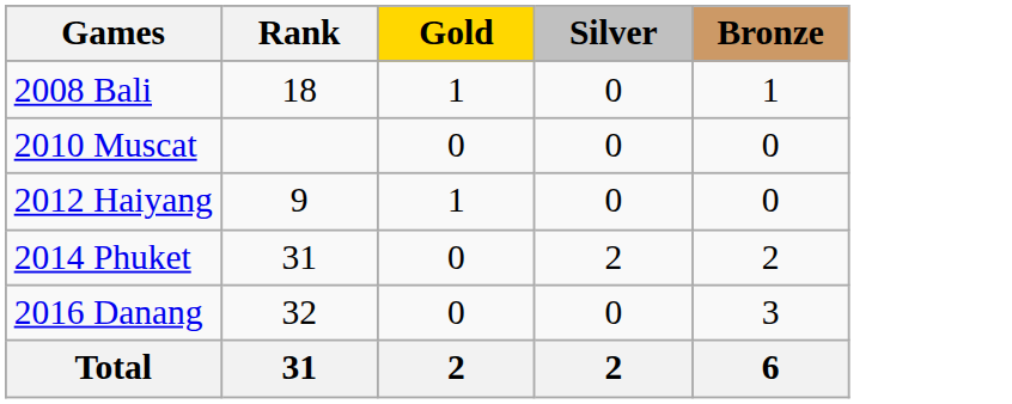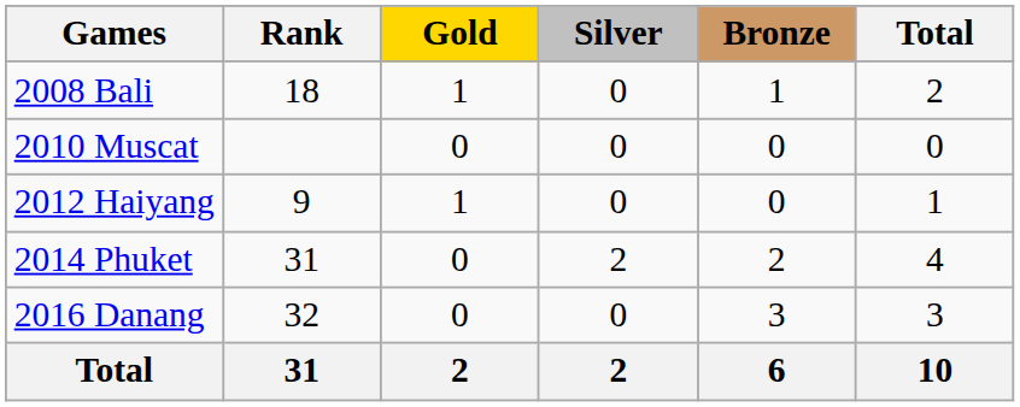 <table class="wikitable sortable" style="margin-top:0; text-align:center;">
 <tr>
 <th>Games</th>
 <th style="width:4em;">Rank</th>
 <th style="background:gold; width:4em;"><strong>Gold</strong></th>
 <th style="background:silver; width:4em;"><strong>Silver</strong></th>
 <th style="background:#c96; width:4em;"><strong>Bronze</strong></th>
+<th style="width:4em;">Total</th>
 </tr>
 <tr>
 <td align=left><a href='#'>2008 Bali</a></td>
 <td>18</td>
 <td>1</td>
 <td>0</td>
 <td>1</td>
+<td>2</td>
 </tr>
 <tr>
 <td align=left><a href='#'>2010 Muscat</a></td>
 <td></td>
+<td>0</td>
 <td>0</td>
 <td>0</td>
 <td>0</td>
 </tr>
 <tr>
 <td align=left><a href='#'>2012 Haiyang</a></td>
 <td>9</td>
 <td>1</td>
 <td>0</td>
 <td>0</td>
+<td>1</td>
 </tr>
 <tr>
 <td align=left><a href='#'>2014 Phuket</a></td>
 <td>31</td>
 <td>0</td>
 <td>2</td>
 <td>2</td>
+<td>4</td>
 </tr>
 <tr>
 <td align=left><a href='#'>2016 Danang</a></td>
 <td>32</td>
 <td>0</td>
 <td>0</td>
+<td>3</td>
 <td>3</td>
 </tr>
 <tr>
 <th>Total</th>
 <th>31</th>
 <th>2</th>
 <th>2</th>
 <th>6</th>
+<th>10</th>
 </tr>
 </table>
